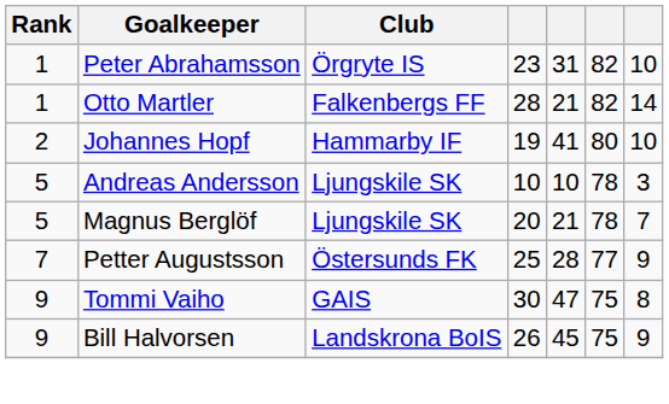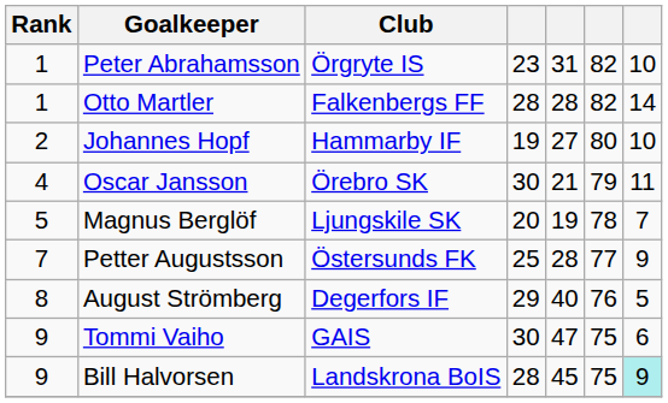 <table class="wikitable sortable" style="text-align:center">
 <tr>
 <th>Rank</th>
 <th>Goalkeeper</th>
 <th>Club<br></th>
 <th></th>
 <th></th>
 <th></th>
 <th></th>
 </tr>
 <tr>
 <td>1</td>
 <td align="left"> <a href='#'>Peter Abrahamsson</a></td>
 <td align="left"><a href='#'>Örgryte IS</a></td>
 <td>23</td>
 <td>31</td>
 <td>82</td>
 <td>10</td>
 </tr>
 <tr>
 <td>1</td>
 <td align="left"> <a href='#'>Otto Martler</a></td>
 <td align="left"><a href='#'>Falkenbergs FF</a></td>
 <td>28</td>
-<td>21</td>
+<td>28</td>
 <td>82</td>
 <td>14</td>
 </tr>
 <tr>
 <td>2</td>
 <td align="left"> <a href='#'>Johannes Hopf</a></td>
 <td align="left"><a href='#'>Hammarby IF</a></td>
 <td>19</td>
-<td>41</td>
+<td>27</td>
 <td>80</td>
 <td>10</td>
 </tr>
 <tr>
-<td>5</td>
-<td align="left"> <a href='#'>Andreas Andersson</a></td>
-<td align="left"><a href='#'>Ljungskile SK</a></td>
-<td>10</td>
-<td>10</td>
-<td>78</td>
-<td>3</td>
+<td>4</td>
+<td align="left"> <a href='#'>Oscar Jansson</a></td>
+<td align="left"><a href='#'>Örebro SK</a></td>
+<td>30</td>
+<td>21</td>
+<td>79</td>
+<td>11</td>
 </tr>
 <tr>
 <td>5</td>
 <td align="left"> Magnus Berglöf</td>
 <td align="left"><a href='#'>Ljungskile SK</a></td>
 <td>20</td>
-<td>21</td>
+<td>19</td>
 <td>78</td>
 <td>7</td>
 </tr>
 <tr>
 <td>7</td>
 <td align="left"> Petter Augustsson</td>
 <td align="left"><a href='#'>Östersunds FK</a></td>
 <td>25</td>
 <td>28</td>
 <td>77</td>
 <td>9</td>
 </tr>
 <tr>
+<td>8</td>
+<td align="left"> August Strömberg</td>
+<td align="left"><a href='#'>Degerfors IF</a></td>
+<td>29</td>
+<td>40</td>
+<td>76</td>
+<td>5</td>
+</tr>
+<tr>
 <td>9</td>
 <td align="left"> <a href='#'>Tommi Vaiho</a></td>
 <td align="left"><a href='#'>GAIS</a></td>
 <td>30</td>
 <td>47</td>
 <td>75</td>
-<td>8</td>
+<td>6</td>
 </tr>
 <tr>
 <td>9</td>
 <td align="left"> Bill Halvorsen</td>
 <td align="left"><a href='#'>Landskrona BoIS</a></td>
-<td>26</td>
+<td>28</td>
 <td>45</td>
 <td>75</td>
-<td>9</td>
+<td style="background: paleturquoise;">9</td>
 </tr>
 <tr>
 </tr>
 </table>
